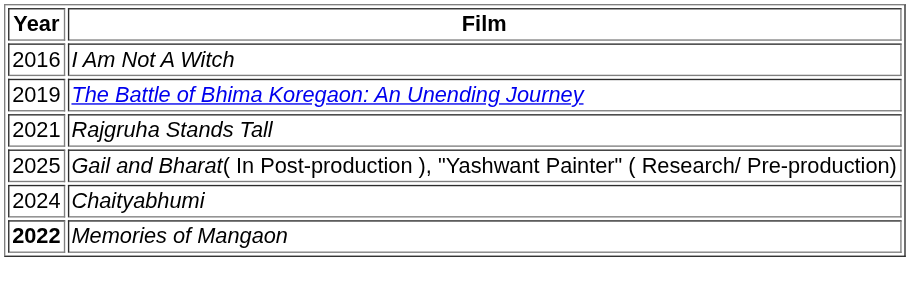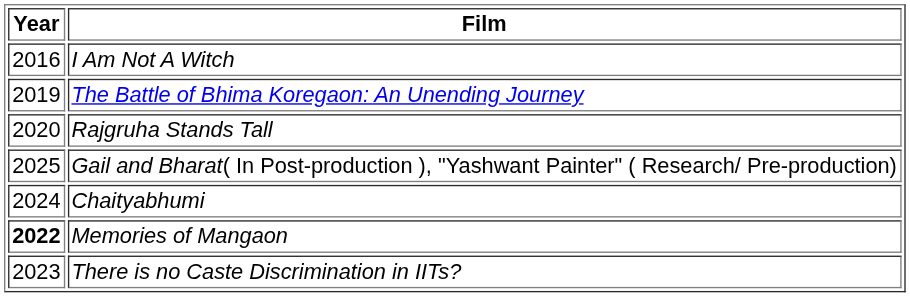 <table border="1"  cellpadding="2">
 <tr --->
 <th scope="col" width="width:20em;">Year</th>
 <th scope="col" width="width:20em;">Film</th>
 </tr>
 <tr>
 <td>2016</td>
 <td><em>I Am Not A Witch</em></td>
 </tr>
 <tr>
 <td>2019</td>
 <td><em><a href='#'>The Battle of Bhima Koregaon: An Unending Journey</a></em></td>
 </tr>
 <tr>
-<td>2021</td>
+<td>2020</td>
 <td><em>Rajgruha Stands Tall</em></td>
 </tr>
 <tr>
 <td>2025</td>
 <td><em>Gail and Bharat</em>( In Post-production ), "Yashwant Painter" ( Research/ Pre-production)</td>
 </tr>
 <tr>
 <td>2024</td>
 <td><em>Chaityabhumi</em></td>
 </tr>
 <tr>
 <td><strong>2022</strong></td>
 <td><em>Memories of Mangaon</em></td>
 </tr>
+<tr>
+<td>2023</td>
+<td><em>There is no Caste Discrimination in IITs?</em></td>
+</tr>
 </table>
